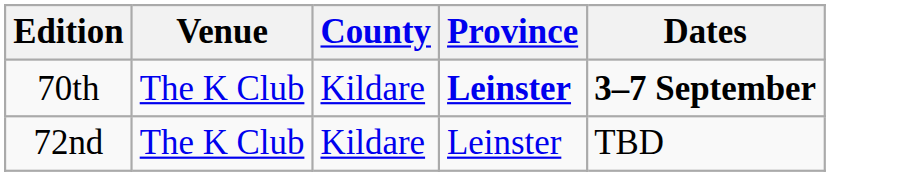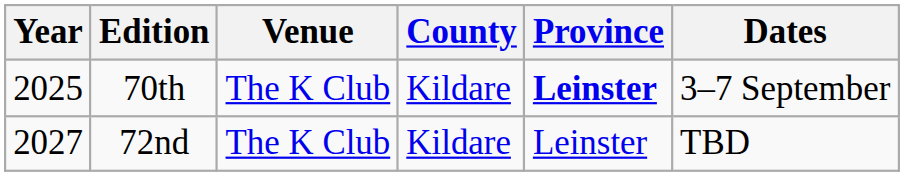 <table class="wikitable">
 <tr>
+<th>Year</th>
 <th>Edition</th>
 <th>Venue</th>
 <th><a href='#'>County</a></th>
 <th><a href='#'>Province</a></th>
 <th>Dates</th>
 </tr>
 <tr>
+<td>2025</td>
 <td align=center>70th</td>
 <td><a href='#'>The K Club</a></td>
 <td><a href='#'>Kildare</a></td>
 <td><strong><a href='#'>Leinster</a></strong></td>
-<td><strong>3–7 September</strong></td>
+<td>3–7 September</td>
 </tr>
 <tr>
+<td>2027</td>
 <td align=center>72nd</td>
 <td><a href='#'>The K Club</a></td>
 <td><a href='#'>Kildare</a></td>
 <td><a href='#'>Leinster</a></td>
 <td>TBD</td>
 </tr>
 </table>
